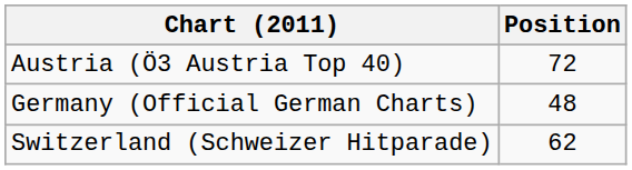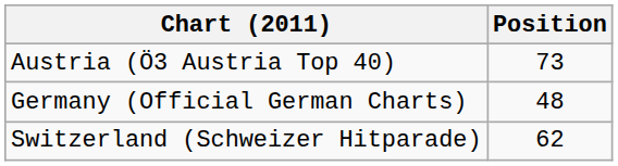 <table class="wikitable sortable">
 <tr>
 <th>Chart (2011)</th>
 <th>Position</th>
 </tr>
 <tr>
 <td>Austria (Ö3 Austria Top 40)</td>
-<td style="text-align:center;">72</td>
+<td style="text-align:center;">73</td>
 </tr>
 <tr>
 <td>Germany (Official German Charts)</td>
 <td style="text-align:center;">48</td>
 </tr>
 <tr>
 <td>Switzerland (Schweizer Hitparade)</td>
 <td style="text-align:center;">62</td>
 </tr>
 </table>
